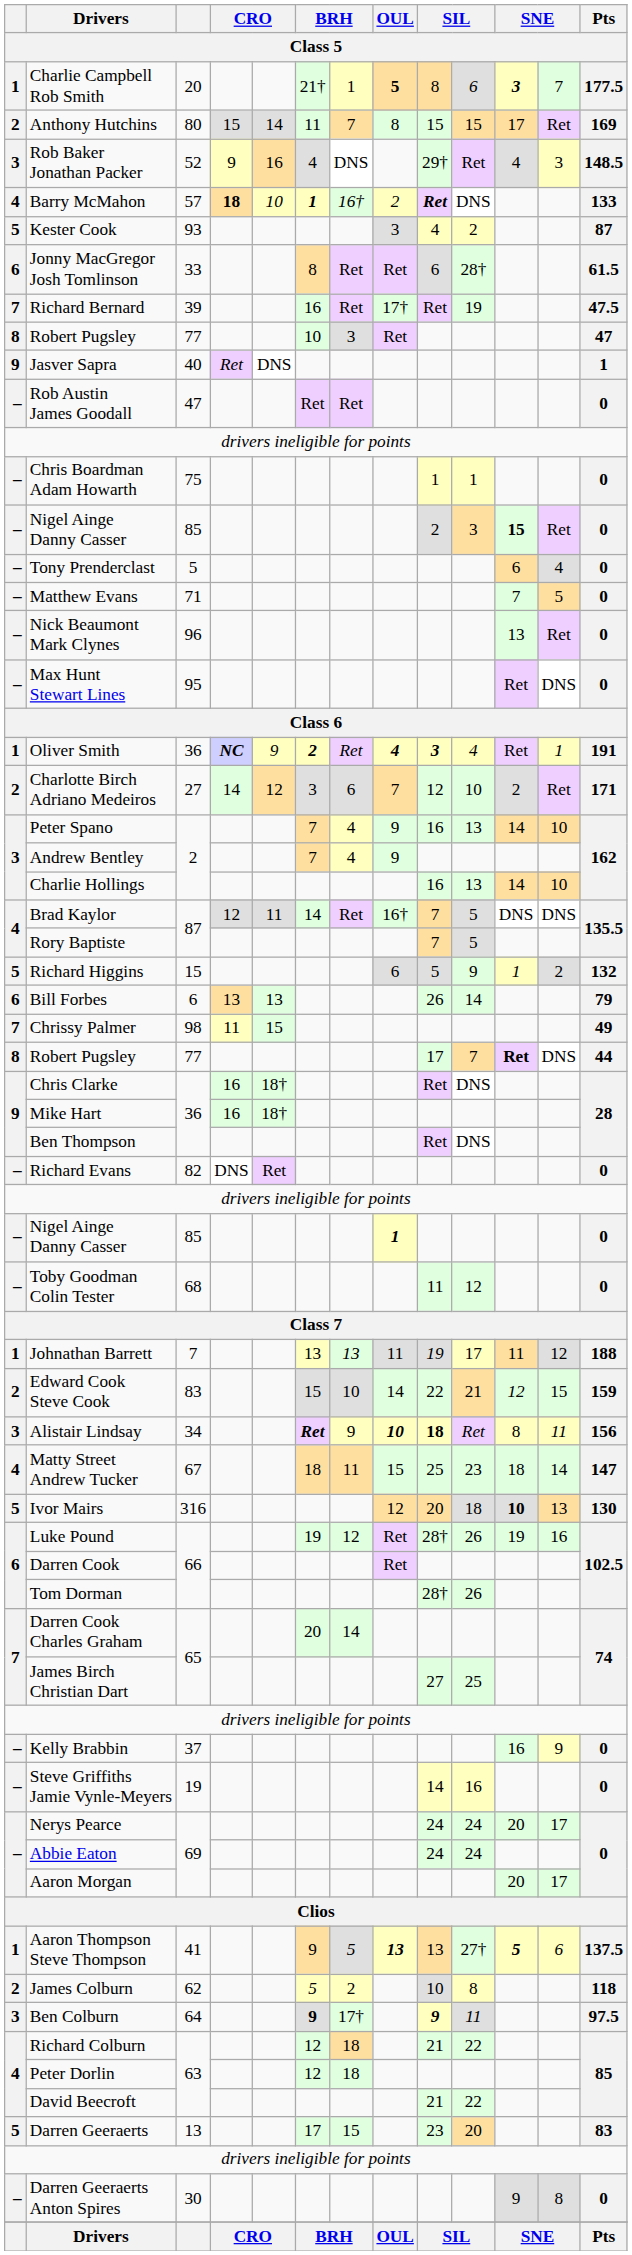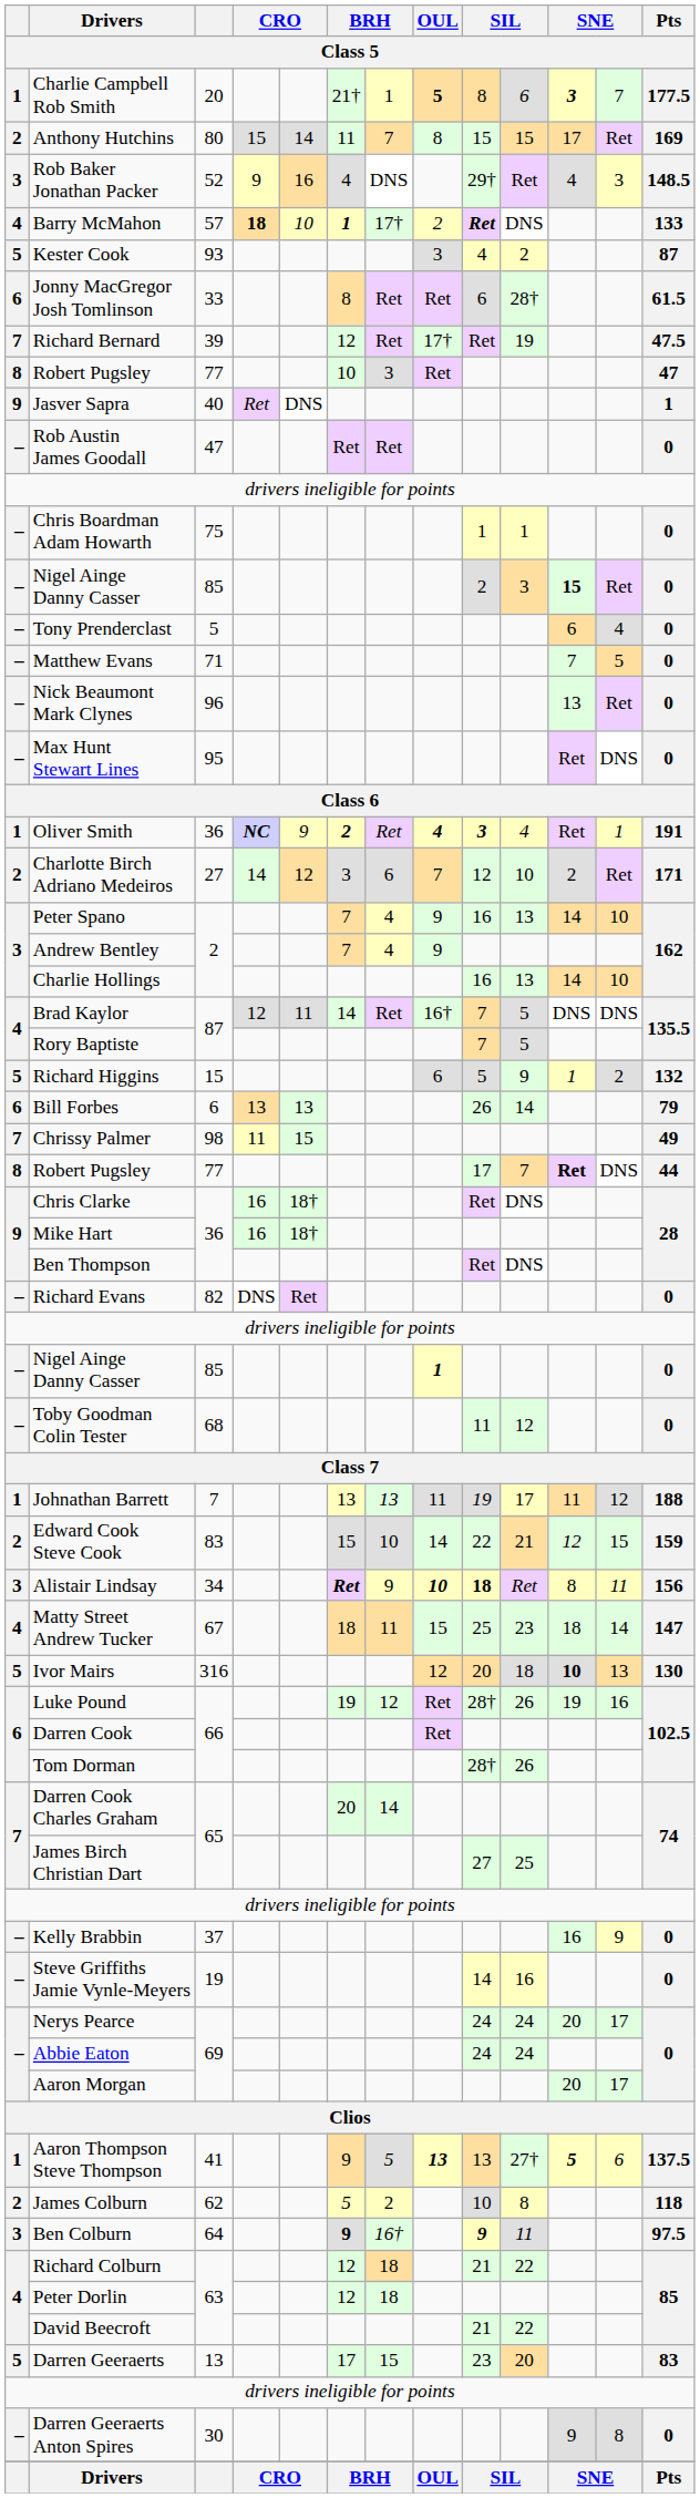 <table class="wikitable" style="font-size: 85%; text-align:center;">
 <tr valign="top">
 <th valign="middle"></th>
 <th valign="middle">Drivers</th>
 <th valign="middle"></th>
 <th colspan="2"><a href='#'>CRO</a></th>
 <th colspan="2"><a href='#'>BRH</a></th>
 <th><a href='#'>OUL</a></th>
 <th colspan="2"><a href='#'>SIL</a></th>
 <th colspan="2"><a href='#'>SNE</a></th>
 <th valign=middle>Pts</th>
 </tr>
 <tr>
 <th colspan=14>Class 5</th>
 </tr>
 <tr>
 <th>1</th>
 <td align=left> Charlie Campbell<br> Rob Smith</td>
 <td>20</td>
 <td></td>
 <td></td>
 <td style="background:#dfffdf;">21†</td>
 <td style="background:#ffffbf;">1</td>
 <td style="background:#ffdf9f;"><strong>5</strong></td>
 <td style="background:#ffdf9f;">8</td>
 <td style="background:#dfdfdf;"><em>6</em></td>
 <td style="background:#ffffbf;"><strong><em>3</em></strong></td>
 <td style="background:#dfffdf;">7</td>
 <th>177.5</th>
 </tr>
 <tr>
 <th>2</th>
 <td align=left> Anthony Hutchins</td>
 <td>80</td>
 <td style="background:#dfdfdf;">15</td>
 <td style="background:#dfdfdf;">14</td>
 <td style="background:#dfffdf;">11</td>
 <td style="background:#ffdf9f;">7</td>
 <td style="background:#dfffdf;">8</td>
 <td style="background:#dfffdf;">15</td>
 <td style="background:#ffdf9f;">15</td>
 <td style="background:#ffdf9f;">17</td>
 <td style="background:#efcfff;">Ret</td>
 <th>169</th>
 </tr>
 <tr>
 <th>3</th>
 <td align=left> Rob Baker<br> Jonathan Packer</td>
 <td>52</td>
 <td style="background:#ffffbf;">9</td>
 <td style="background:#ffdf9f;">16</td>
 <td style="background:#dfdfdf;">4</td>
 <td style="background:#ffffff;">DNS</td>
 <td></td>
 <td style="background:#dfffdf;">29†</td>
 <td style="background:#efcfff;">Ret</td>
 <td style="background:#dfdfdf;">4</td>
 <td style="background:#ffffbf;">3</td>
 <th>148.5</th>
 </tr>
 <tr>
 <th>4</th>
 <td align=left> Barry McMahon</td>
 <td>57</td>
 <td style="background:#ffdf9f;"><strong>18</strong></td>
 <td style="background:#ffffbf;"><em>10</em></td>
 <td style="background:#ffffbf;"><strong><em>1</em></strong></td>
-<td style="background:#dfffdf;"><em>16†</em></td>
+<td style="background:#dfffdf;">17†</td>
 <td style="background:#ffffbf;"><em>2</em></td>
 <td style="background:#efcfff;"><strong><em>Ret</em></strong></td>
 <td style="background:#ffffff;">DNS</td>
 <td></td>
 <td></td>
 <th>133</th>
 </tr>
 <tr>
 <th>5</th>
 <td align=left> Kester Cook</td>
 <td>93</td>
 <td></td>
 <td></td>
 <td></td>
 <td></td>
 <td style="background:#dfdfdf;">3</td>
 <td style="background:#ffffbf;">4</td>
 <td style="background:#ffffbf;">2</td>
 <td></td>
 <td></td>
 <th>87</th>
 </tr>
 <tr>
 <th>6</th>
 <td align=left> Jonny MacGregor<br> Josh Tomlinson</td>
 <td>33</td>
 <td></td>
 <td></td>
 <td style="background:#ffdf9f;">8</td>
 <td style="background:#efcfff;">Ret</td>
 <td style="background:#efcfff;">Ret</td>
 <td style="background:#dfdfdf;">6</td>
 <td style="background:#dfffdf;">28†</td>
 <td></td>
 <td></td>
 <th>61.5</th>
 </tr>
 <tr>
 <th>7</th>
 <td align=left> Richard Bernard</td>
 <td>39</td>
 <td></td>
 <td></td>
-<td style="background:#dfffdf;">16</td>
+<td style="background:#dfffdf;">12</td>
 <td style="background:#efcfff;">Ret</td>
 <td style="background:#dfffdf;">17†</td>
 <td style="background:#efcfff;">Ret</td>
 <td style="background:#dfffdf;">19</td>
 <td></td>
 <td></td>
 <th>47.5</th>
 </tr>
 <tr>
 <th>8</th>
 <td align=left> Robert Pugsley</td>
 <td>77</td>
 <td></td>
 <td></td>
 <td style="background:#dfffdf;">10</td>
 <td style="background:#dfdfdf;">3</td>
 <td style="background:#efcfff;">Ret</td>
 <td></td>
 <td></td>
 <td></td>
 <td></td>
 <th>47</th>
 </tr>
 <tr>
 <th>9</th>
 <td align=left> Jasver Sapra</td>
 <td>40</td>
 <td style="background:#efcfff;"><em>Ret</em></td>
 <td style="background:#ffffff;">DNS</td>
 <td></td>
 <td></td>
 <td></td>
 <td></td>
 <td></td>
 <td></td>
 <td></td>
 <th>1</th>
 </tr>
 <tr>
 <th> –</th>
 <td align=left> Rob Austin<br> James Goodall</td>
 <td>47</td>
 <td></td>
 <td></td>
 <td style="background:#efcfff;">Ret</td>
 <td style="background:#efcfff;">Ret</td>
 <td></td>
 <td></td>
 <td></td>
 <td></td>
 <td></td>
 <th>0</th>
 </tr>
 <tr>
 <td colspan=16><em>drivers ineligible for points</em></td>
 </tr>
 <tr>
 <th> –</th>
 <td align=left> Chris Boardman<br> Adam Howarth</td>
 <td>75</td>
 <td></td>
 <td></td>
 <td></td>
 <td></td>
 <td></td>
 <td style="background:#ffffbf;">1</td>
 <td style="background:#ffffbf;">1</td>
 <td></td>
 <td></td>
 <th>0</th>
 </tr>
 <tr>
 <th> –</th>
 <td align=left> Nigel Ainge<br> Danny Casser</td>
 <td>85</td>
 <td></td>
 <td></td>
 <td></td>
 <td></td>
 <td></td>
 <td style="background:#dfdfdf;">2</td>
 <td style="background:#ffdf9f;">3</td>
 <td style="background:#dfffdf;"><strong>15</strong></td>
 <td style="background:#efcfff;">Ret</td>
 <th>0</th>
 </tr>
 <tr>
 <th> –</th>
 <td align=left> Tony Prenderclast</td>
 <td>5</td>
 <td></td>
 <td></td>
 <td></td>
 <td></td>
 <td></td>
 <td></td>
 <td></td>
 <td style="background:#ffdf9f;">6</td>
 <td style="background:#dfdfdf;">4</td>
 <th>0</th>
 </tr>
 <tr>
 <th> –</th>
 <td align=left> Matthew Evans</td>
 <td>71</td>
 <td></td>
 <td></td>
 <td></td>
 <td></td>
 <td></td>
 <td></td>
 <td></td>
 <td style="background:#dfffdf;">7</td>
 <td style="background:#ffdf9f;">5</td>
 <th>0</th>
 </tr>
 <tr>
 <th> –</th>
 <td align=left> Nick Beaumont<br> Mark Clynes</td>
 <td>96</td>
 <td></td>
 <td></td>
 <td></td>
 <td></td>
 <td></td>
 <td></td>
 <td></td>
 <td style="background:#dfffdf;">13</td>
 <td style="background:#efcfff;">Ret</td>
 <th>0</th>
 </tr>
 <tr>
 <th> –</th>
 <td align=left> Max Hunt<br> <a href='#'>Stewart Lines</a></td>
 <td>95</td>
 <td></td>
 <td></td>
 <td></td>
 <td></td>
 <td></td>
 <td></td>
 <td></td>
 <td style="background:#efcfff;">Ret</td>
 <td style="background:#ffffff;">DNS</td>
 <th>0</th>
 </tr>
 <tr>
 <th colspan=14>Class 6</th>
 </tr>
 <tr>
 <th>1</th>
 <td align=left> Oliver Smith</td>
 <td>36</td>
 <td style="background:#cfcfff;"><strong><em>NC</em></strong></td>
 <td style="background:#ffffbf;"><em>9</em></td>
 <td style="background:#ffffbf;"><strong><em>2</em></strong></td>
 <td style="background:#efcfff;"><em>Ret</em></td>
 <td style="background:#ffffbf;"><strong><em>4</em></strong></td>
 <td style="background:#ffffbf;"><strong><em>3</em></strong></td>
 <td style="background:#ffffbf;"><em>4</em></td>
 <td style="background:#efcfff;">Ret</td>
 <td style="background:#ffffbf;"><em>1</em></td>
 <th>191</th>
 </tr>
 <tr>
 <th>2</th>
 <td align=left> Charlotte Birch<br> Adriano Medeiros</td>
 <td>27</td>
 <td style="background:#dfffdf;">14</td>
 <td style="background:#ffdf9f;">12</td>
 <td style="background:#dfdfdf;">3</td>
 <td style="background:#dfdfdf;">6</td>
 <td style="background:#ffdf9f;">7</td>
 <td style="background:#dfffdf;">12</td>
 <td style="background:#dfffdf;">10</td>
 <td style="background:#dfdfdf;">2</td>
 <td style="background:#efcfff;">Ret</td>
 <th>171</th>
 </tr>
 <tr>
 <th rowspan=3>3</th>
 <td align=left> Peter Spano</td>
 <td rowspan=3>2</td>
 <td></td>
 <td></td>
 <td style="background:#ffdf9f;">7</td>
 <td style="background:#ffffbf;">4</td>
 <td style="background:#dfffdf;">9</td>
 <td style="background:#dfffdf;">16</td>
 <td style="background:#dfffdf;">13</td>
 <td style="background:#ffdf9f;">14</td>
 <td style="background:#ffdf9f;">10</td>
 <th rowspan=3>162</th>
 </tr>
 <tr>
 <td align=left> Andrew Bentley</td>
 <td></td>
 <td></td>
 <td style="background:#ffdf9f;">7</td>
 <td style="background:#ffffbf;">4</td>
 <td style="background:#dfffdf;">9</td>
 <td></td>
 <td></td>
 <td></td>
 <td></td>
 </tr>
 <tr>
 <td align=left> Charlie Hollings</td>
 <td></td>
 <td></td>
 <td></td>
 <td></td>
 <td></td>
 <td style="background:#dfffdf;">16</td>
 <td style="background:#dfffdf;">13</td>
 <td style="background:#ffdf9f;">14</td>
 <td style="background:#ffdf9f;">10</td>
 </tr>
 <tr>
 <th rowspan=2>4</th>
 <td align=left> Brad Kaylor</td>
 <td rowspan=2>87</td>
 <td style="background:#dfdfdf;">12</td>
 <td style="background:#dfdfdf;">11</td>
 <td style="background:#dfffdf;">14</td>
 <td style="background:#efcfff;">Ret</td>
 <td style="background:#dfffdf;">16†</td>
 <td style="background:#ffdf9f;">7</td>
 <td style="background:#dfdfdf;">5</td>
 <td style="background:#ffffff;">DNS</td>
 <td style="background:#ffffff;">DNS</td>
 <th rowspan=2>135.5</th>
 </tr>
 <tr>
 <td align=left> Rory Baptiste</td>
 <td></td>
 <td></td>
 <td></td>
 <td></td>
 <td></td>
 <td style="background:#ffdf9f;">7</td>
 <td style="background:#dfdfdf;">5</td>
 <td></td>
 <td></td>
 </tr>
 <tr>
 <th>5</th>
 <td align=left> Richard Higgins</td>
 <td>15</td>
 <td></td>
 <td></td>
 <td></td>
 <td></td>
 <td style="background:#dfdfdf;">6</td>
 <td style="background:#dfdfdf;">5</td>
 <td style="background:#dfffdf;">9</td>
 <td style="background:#ffffbf;"><em>1</em></td>
 <td style="background:#dfdfdf;">2</td>
 <th>132</th>
 </tr>
 <tr>
 <th>6</th>
 <td align=left> Bill Forbes</td>
 <td>6</td>
 <td style="background:#ffdf9f;">13</td>
 <td style="background:#dfffdf;">13</td>
 <td></td>
 <td></td>
 <td></td>
 <td style="background:#dfffdf;">26</td>
 <td style="background:#dfffdf;">14</td>
 <td></td>
 <td></td>
 <th>79</th>
 </tr>
 <tr>
 <th>7</th>
 <td align=left> Chrissy Palmer</td>
 <td>98</td>
 <td style="background:#ffffbf;">11</td>
 <td style="background:#dfffdf;">15</td>
 <td></td>
 <td></td>
 <td></td>
 <td></td>
 <td></td>
 <td></td>
 <td></td>
 <th>49</th>
 </tr>
 <tr>
 <th>8</th>
 <td align=left> Robert Pugsley</td>
 <td>77</td>
 <td></td>
 <td></td>
 <td></td>
 <td></td>
 <td></td>
 <td style="background:#dfffdf;">17</td>
 <td style="background:#ffdf9f;">7</td>
 <td style="background:#efcfff;"><strong>Ret</strong></td>
 <td style="background:#ffffff;">DNS</td>
 <th>44</th>
 </tr>
 <tr>
 <th rowspan=3>9</th>
 <td align=left> Chris Clarke</td>
 <td rowspan=3>36</td>
 <td style="background:#dfffdf;">16</td>
 <td style="background:#dfffdf;">18†</td>
 <td></td>
 <td></td>
 <td></td>
 <td style="background:#efcfff;">Ret</td>
 <td style="background:#ffffff;">DNS</td>
 <td></td>
 <td></td>
 <th rowspan=3>28</th>
 </tr>
 <tr>
 <td align=left> Mike Hart</td>
 <td style="background:#dfffdf;">16</td>
 <td style="background:#dfffdf;">18†</td>
 <td></td>
 <td></td>
 <td></td>
 <td></td>
 <td></td>
 <td></td>
 <td></td>
 </tr>
 <tr>
 <td align=left> Ben Thompson</td>
 <td></td>
 <td></td>
 <td></td>
 <td></td>
 <td></td>
 <td style="background:#efcfff;">Ret</td>
 <td style="background:#ffffff;">DNS</td>
 <td></td>
 <td></td>
 </tr>
 <tr>
 <th> –</th>
 <td align=left> Richard Evans</td>
 <td>82</td>
 <td style="background:#ffffff;">DNS</td>
 <td style="background:#efcfff;">Ret</td>
 <td></td>
 <td></td>
 <td></td>
 <td></td>
 <td></td>
 <td></td>
 <td></td>
 <th>0</th>
 </tr>
 <tr>
 <td colspan=16><em>drivers ineligible for points</em></td>
 </tr>
 <tr>
 <th> –</th>
 <td align=left> Nigel Ainge<br> Danny Casser</td>
 <td>85</td>
 <td></td>
 <td></td>
 <td></td>
 <td></td>
 <td style="background:#ffffbf;"><strong><em>1</em></strong></td>
 <td></td>
 <td></td>
 <td></td>
 <td></td>
 <th>0</th>
 </tr>
 <tr>
 <th> –</th>
 <td align=left> Toby Goodman<br> Colin Tester</td>
 <td>68</td>
 <td></td>
 <td></td>
 <td></td>
 <td></td>
 <td></td>
 <td style="background:#dfffdf;">11</td>
 <td style="background:#dfffdf;">12</td>
 <td></td>
 <td></td>
 <th>0</th>
 </tr>
 <tr>
 <th colspan=14>Class 7</th>
 </tr>
 <tr>
 <th>1</th>
 <td align=left> Johnathan Barrett</td>
 <td>7</td>
 <td></td>
 <td></td>
 <td style="background:#ffffbf;">13</td>
 <td style="background:#dfffdf;"><em>13</em></td>
 <td style="background:#dfdfdf;">11</td>
 <td style="background:#dfdfdf;"><em>19</em></td>
 <td style="background:#ffffbf;">17</td>
 <td style="background:#ffdf9f;">11</td>
 <td style="background:#dfdfdf;">12</td>
 <th>188</th>
 </tr>
 <tr>
 <th>2</th>
 <td align=left> Edward Cook<br> Steve Cook</td>
 <td>83</td>
 <td></td>
 <td></td>
 <td style="background:#dfdfdf;">15</td>
 <td style="background:#dfdfdf;">10</td>
 <td style="background:#dfffdf;">14</td>
 <td style="background:#dfffdf;">22</td>
 <td style="background:#ffdf9f;">21</td>
 <td style="background:#dfffdf;"><em>12</em></td>
 <td style="background:#dfffdf;">15</td>
 <th>159</th>
 </tr>
 <tr>
 <th>3</th>
 <td align=left> Alistair Lindsay</td>
 <td>34</td>
 <td></td>
 <td></td>
 <td style="background:#efcfff;"><strong><em>Ret</em></strong></td>
 <td style="background:#ffffbf;">9</td>
 <td style="background:#ffffbf;"><strong><em>10</em></strong></td>
 <td style="background:#ffffbf;"><strong>18</strong></td>
 <td style="background:#efcfff;"><em>Ret</em></td>
 <td style="background:#ffffbf;">8</td>
 <td style="background:#ffffbf;"><em>11</em></td>
 <th>156</th>
 </tr>
 <tr>
 <th>4</th>
 <td align=left> Matty Street<br> Andrew Tucker</td>
 <td>67</td>
 <td></td>
 <td></td>
 <td style="background:#ffdf9f;">18</td>
 <td style="background:#ffdf9f;">11</td>
 <td style="background:#dfffdf;">15</td>
 <td style="background:#dfffdf;">25</td>
 <td style="background:#dfffdf;">23</td>
 <td style="background:#dfffdf;">18</td>
 <td style="background:#dfffdf;">14</td>
 <th>147</th>
 </tr>
 <tr>
 <th>5</th>
 <td align=left> Ivor Mairs</td>
 <td>316</td>
 <td></td>
 <td></td>
 <td></td>
 <td></td>
 <td style="background:#ffdf9f;">12</td>
 <td style="background:#ffdf9f;">20</td>
 <td style="background:#dfdfdf;">18</td>
 <td style="background:#dfdfdf;"><strong>10</strong></td>
 <td style="background:#ffdf9f;">13</td>
 <th>130</th>
 </tr>
 <tr>
 <th rowspan=3>6</th>
 <td align=left> Luke Pound</td>
 <td rowspan=3>66</td>
 <td></td>
 <td></td>
 <td style="background:#dfffdf;">19</td>
 <td style="background:#dfffdf;">12</td>
 <td style="background:#efcfff;">Ret</td>
 <td style="background:#dfffdf;">28†</td>
 <td style="background:#dfffdf;">26</td>
 <td style="background:#dfffdf;">19</td>
 <td style="background:#dfffdf;">16</td>
 <th rowspan=3>102.5</th>
 </tr>
 <tr>
 <td align=left> Darren Cook</td>
 <td></td>
 <td></td>
 <td></td>
 <td></td>
 <td style="background:#efcfff;">Ret</td>
 <td></td>
 <td></td>
 <td></td>
 <td></td>
 </tr>
 <tr>
 <td align=left> Tom Dorman</td>
 <td></td>
 <td></td>
 <td></td>
 <td></td>
 <td></td>
 <td style="background:#dfffdf;">28†</td>
 <td style="background:#dfffdf;">26</td>
 <td></td>
 <td></td>
 </tr>
 <tr>
 <th rowspan=2>7</th>
 <td align=left> Darren Cook<br> Charles Graham</td>
 <td rowspan=2>65</td>
 <td></td>
 <td></td>
 <td style="background:#dfffdf;">20</td>
 <td style="background:#dfffdf;">14</td>
 <td></td>
 <td></td>
 <td></td>
 <td></td>
 <td></td>
 <th rowspan=2>74</th>
 </tr>
 <tr>
 <td align=left> James Birch<br> Christian Dart</td>
 <td></td>
 <td></td>
 <td></td>
 <td></td>
 <td></td>
 <td style="background:#dfffdf;">27</td>
 <td style="background:#dfffdf;">25</td>
 <td></td>
 <td></td>
 </tr>
 <tr>
 <td colspan=16><em>drivers ineligible for points</em></td>
 </tr>
 <tr>
 <th> –</th>
 <td align=left> Kelly Brabbin</td>
 <td>37</td>
 <td></td>
 <td></td>
 <td></td>
 <td></td>
 <td></td>
 <td></td>
 <td></td>
 <td style="background:#dfffdf;">16</td>
 <td style="background:#ffffbf;">9</td>
 <th>0</th>
 </tr>
 <tr>
 <th> –</th>
 <td align=left> Steve Griffiths<br> Jamie Vynle-Meyers</td>
 <td>19</td>
 <td></td>
 <td></td>
 <td></td>
 <td></td>
 <td></td>
 <td style="background:#ffffbf;">14</td>
 <td style="background:#ffffbf;">16</td>
 <td></td>
 <td></td>
 <th>0</th>
 </tr>
 <tr>
 <th rowspan=3> –</th>
 <td align=left> Nerys Pearce</td>
 <td rowspan=3>69</td>
 <td></td>
 <td></td>
 <td></td>
 <td></td>
 <td></td>
 <td style="background:#dfffdf;">24</td>
 <td style="background:#dfffdf;">24</td>
 <td style="background:#dfffdf;">20</td>
 <td style="background:#dfffdf;">17</td>
 <th rowspan=3>0</th>
 </tr>
 <tr>
 <td align=left> <a href='#'>Abbie Eaton</a></td>
 <td></td>
 <td></td>
 <td></td>
 <td></td>
 <td></td>
 <td style="background:#dfffdf;">24</td>
 <td style="background:#dfffdf;">24</td>
 <td></td>
 <td></td>
 </tr>
 <tr>
 <td align=left> Aaron Morgan</td>
 <td></td>
 <td></td>
 <td></td>
 <td></td>
 <td></td>
 <td></td>
 <td></td>
 <td style="background:#dfffdf;">20</td>
 <td style="background:#dfffdf;">17</td>
 </tr>
 <tr>
 <th colspan=14>Clios</th>
 </tr>
 <tr>
 <th>1</th>
 <td align=left> Aaron Thompson<br> Steve Thompson</td>
 <td>41</td>
 <td></td>
 <td></td>
 <td style="background:#ffdf9f;">9</td>
 <td style="background:#dfdfdf;"><em>5</em></td>
 <td style="background:#ffffbf;"><strong><em>13</em></strong></td>
 <td style="background:#ffdf9f;">13</td>
 <td style="background:#dfffdf;">27†</td>
 <td style="background:#ffffbf;"><strong><em>5</em></strong></td>
 <td style="background:#ffffbf;"><em>6</em></td>
 <th>137.5</th>
 </tr>
 <tr>
 <th>2</th>
 <td align=left> James Colburn</td>
 <td>62</td>
 <td></td>
 <td></td>
 <td style="background:#ffffbf;"><em>5</em></td>
 <td style="background:#ffffbf;">2</td>
 <td></td>
 <td style="background:#dfdfdf;">10</td>
 <td style="background:#ffffbf;">8</td>
 <td></td>
 <td></td>
 <th>118</th>
 </tr>
 <tr>
 <th>3</th>
 <td align=left> Ben Colburn</td>
 <td>64</td>
 <td></td>
 <td></td>
 <td style="background:#dfdfdf;"><strong>9</strong></td>
-<td style="background:#dfffdf;">17†</td>
+<td style="background:#dfffdf;"><em>16†</em></td>
 <td></td>
 <td style="background:#ffffbf;"><strong><em>9</em></strong></td>
 <td style="background:#dfdfdf;"><em>11</em></td>
 <td></td>
 <td></td>
 <th>97.5</th>
 </tr>
 <tr>
 <th rowspan=3>4</th>
 <td align=left> Richard Colburn</td>
 <td rowspan=3>63</td>
 <td></td>
 <td></td>
 <td style="background:#dfffdf;">12</td>
 <td style="background:#ffdf9f;">18</td>
 <td></td>
 <td style="background:#dfffdf;">21</td>
 <td style="background:#dfffdf;">22</td>
 <td></td>
 <td></td>
 <th rowspan=3>85</th>
 </tr>
 <tr>
 <td align=left> Peter Dorlin</td>
 <td></td>
 <td></td>
 <td style="background:#dfffdf;">12</td>
 <td style="background:#dfffdf;">18</td>
 <td></td>
 <td></td>
 <td></td>
 <td></td>
 <td></td>
 </tr>
 <tr>
 <td align=left> David Beecroft</td>
 <td></td>
 <td></td>
 <td></td>
 <td></td>
 <td></td>
 <td style="background:#dfffdf;">21</td>
 <td style="background:#dfffdf;">22</td>
 <td></td>
 <td></td>
 </tr>
 <tr>
 <th>5</th>
 <td align=left> Darren Geeraerts</td>
 <td>13</td>
 <td></td>
 <td></td>
 <td style="background:#dfffdf;">17</td>
 <td style="background:#dfffdf;">15</td>
 <td></td>
 <td style="background:#dfffdf;">23</td>
 <td style="background:#ffdf9f;">20</td>
 <td></td>
 <td></td>
 <th>83</th>
 </tr>
 <tr>
 <td colspan=16><em>drivers ineligible for points</em></td>
 </tr>
 <tr>
 <th> –</th>
 <td align=left> Darren Geeraerts<br> Anton Spires</td>
 <td>30</td>
 <td></td>
 <td></td>
 <td></td>
 <td></td>
 <td></td>
 <td></td>
 <td></td>
 <td style="background:#dfdfdf;">9</td>
 <td style="background:#dfdfdf;">8</td>
 <th>0</th>
 </tr>
 <tr>
 </tr>
 <tr valign="top">
 <th valign="middle"></th>
 <th valign="middle">Drivers</th>
 <th valign="middle"></th>
 <th colspan="2"><a href='#'>CRO</a></th>
 <th colspan="2"><a href='#'>BRH</a></th>
 <th><a href='#'>OUL</a></th>
 <th colspan="2"><a href='#'>SIL</a></th>
 <th colspan="2"><a href='#'>SNE</a></th>
 <th valign=middle>Pts</th>
 </tr>
 <tr>
 </tr>
 </table>
